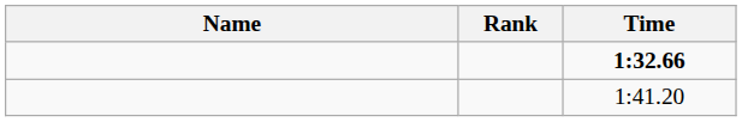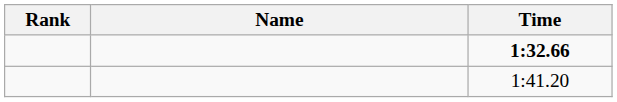 <table class="wikitable" style="text-align:center;">
 <tr>
+<th style="width:4em">Rank</th>
 <th style="width:19em">Name</th>
-<th style="width:4em">Rank</th>
 <th style="width:7em">Time</th>
 </tr>
 <tr>
+<td></td>
 <td align=left><strong></strong></td>
-<td></td>
 <td><strong>1:32.66</strong></td>
 </tr>
 <tr>
+<td></td>
 <td align=left></td>
-<td></td>
 <td>1:41.20</td>
 </tr>
 </table>
